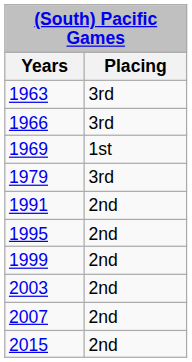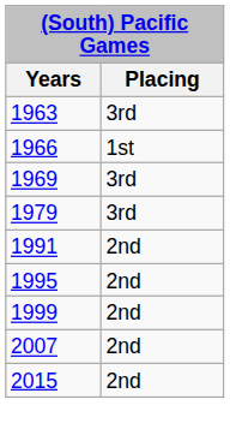 <table class=wikitable width=150px align=left style="margin-left:10px; font-size:90%">
 <tr>
 <td colspan=2 style="background:silver; text-align:center"><strong><a href='#'>(South) Pacific Games</a></strong></td>
 </tr>
 <tr>
 <th>Years</th>
 <th>Placing</th>
 </tr>
 <tr>
 <td><a href='#'>1963</a></td>
 <td> 3rd</td>
 </tr>
 <tr>
 <td><a href='#'>1966</a></td>
-<td> 3rd</td>
+<td> 1st</td>
 </tr>
 <tr>
 <td><a href='#'>1969</a></td>
-<td> 1st</td>
+<td> 3rd</td>
 </tr>
 <tr>
 <td><a href='#'>1979</a></td>
 <td> 3rd</td>
 </tr>
 <tr>
 <td><a href='#'>1991</a></td>
 <td> 2nd</td>
 </tr>
 <tr>
 <td><a href='#'>1995</a></td>
 <td> 2nd</td>
 </tr>
 <tr>
 <td><a href='#'>1999</a></td>
 <td> 2nd</td>
 </tr>
 <tr>
-<td><a href='#'>2003</a></td>
-<td> 2nd</td>
-</tr>
-<tr>
 <td><a href='#'>2007</a></td>
 <td> 2nd</td>
 </tr>
 <tr>
 <td><a href='#'>2015</a></td>
 <td> 2nd</td>
 </tr>
 </table>
